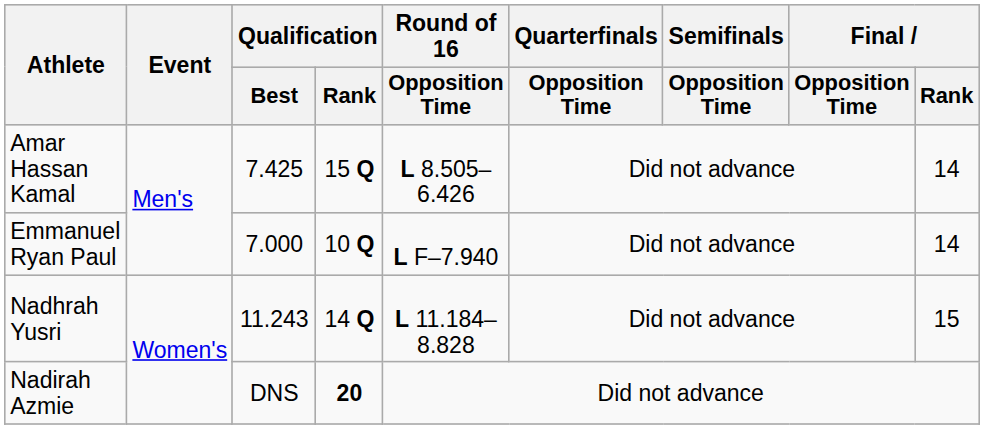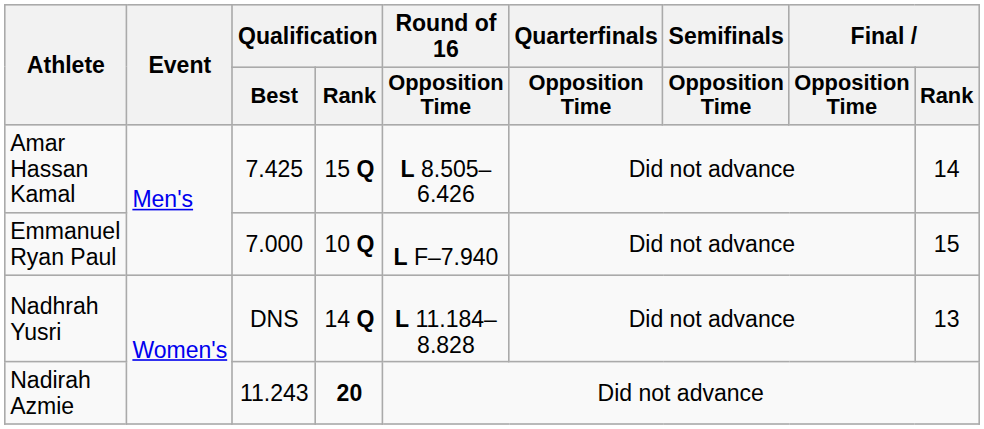 <table class=wikitable style="font-size:90%; text-align:center;">
 <tr>
 <th rowspan="2">Athlete</th>
 <th rowspan="2">Event</th>
 <th colspan=2>Qualification</th>
 <th>Round of 16</th>
 <th>Quarterfinals</th>
 <th>Semifinals</th>
 <th colspan=2>Final / </th>
 </tr>
 <tr style="font-size:95%">
 <th>Best</th>
 <th>Rank</th>
 <th>Opposition<br>Time</th>
 <th>Opposition<br>Time</th>
 <th>Opposition<br>Time</th>
 <th>Opposition<br>Time</th>
 <th>Rank</th>
 </tr>
 <tr>
 <td align=left>Amar Hassan Kamal</td>
 <td align=left rowspan=2><a href='#'>Men's</a></td>
 <td>7.425</td>
 <td>15 <strong>Q</strong></td>
 <td><br><strong>L</strong> 8.505–6.426</td>
 <td colspan=3>Did not advance</td>
 <td>14</td>
 </tr>
 <tr>
 <td align=left>Emmanuel Ryan Paul</td>
 <td>7.000</td>
 <td>10 <strong>Q</strong></td>
 <td><br><strong>L</strong> F–7.940</td>
 <td colspan=3>Did not advance</td>
-<td>14</td>
+<td>15</td>
 </tr>
 <tr>
 <td align=left>Nadhrah Yusri</td>
 <td align=left rowspan=2><a href='#'>Women's</a></td>
-<td>11.243</td>
+<td>DNS</td>
 <td>14 <strong>Q</strong></td>
 <td><br><strong>L</strong> 11.184–8.828</td>
 <td colspan=3>Did not advance</td>
-<td>15</td>
+<td>13</td>
 </tr>
 <tr>
 <td align=left>Nadirah Azmie</td>
-<td>DNS</td>
+<td>11.243</td>
 <td><strong>20</strong></td>
 <td colspan=5>Did not advance</td>
 </tr>
 </table>
